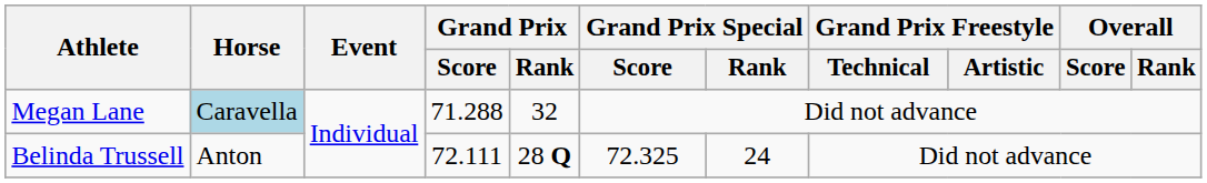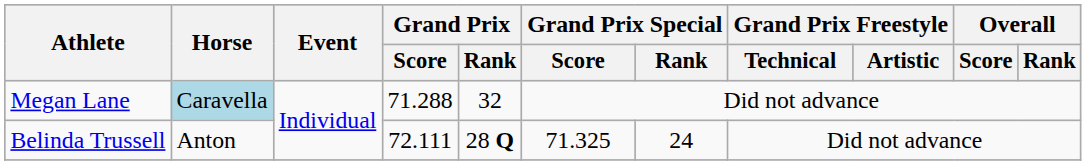 <table class=wikitable style="font-size:90%">
 <tr>
 <th rowspan="2">Athlete</th>
 <th rowspan="2">Horse</th>
 <th rowspan="2">Event</th>
 <th colspan="2">Grand Prix</th>
 <th colspan="2">Grand Prix Special</th>
 <th colspan="2">Grand Prix Freestyle</th>
 <th colspan="2">Overall</th>
 </tr>
 <tr style="font-size:95%">
 <th>Score</th>
 <th>Rank</th>
 <th>Score</th>
 <th>Rank</th>
 <th>Technical</th>
 <th>Artistic</th>
 <th>Score</th>
 <th>Rank</th>
 </tr>
 <tr align=center>
 <td align=left><a href='#'>Megan Lane</a></td>
 <td align=left style="background: lightblue;">Caravella</td>
 <td align=left rowspan=2><a href='#'>Individual</a></td>
 <td>71.288</td>
 <td>32</td>
 <td colspan=6>Did not advance</td>
 </tr>
 <tr align=center>
 <td align=left><a href='#'>Belinda Trussell</a></td>
 <td align=left>Anton</td>
 <td>72.111</td>
 <td>28 <strong>Q</strong></td>
-<td>72.325</td>
+<td>71.325</td>
 <td>24</td>
 <td colspan=4>Did not advance</td>
 </tr>
 </table>
